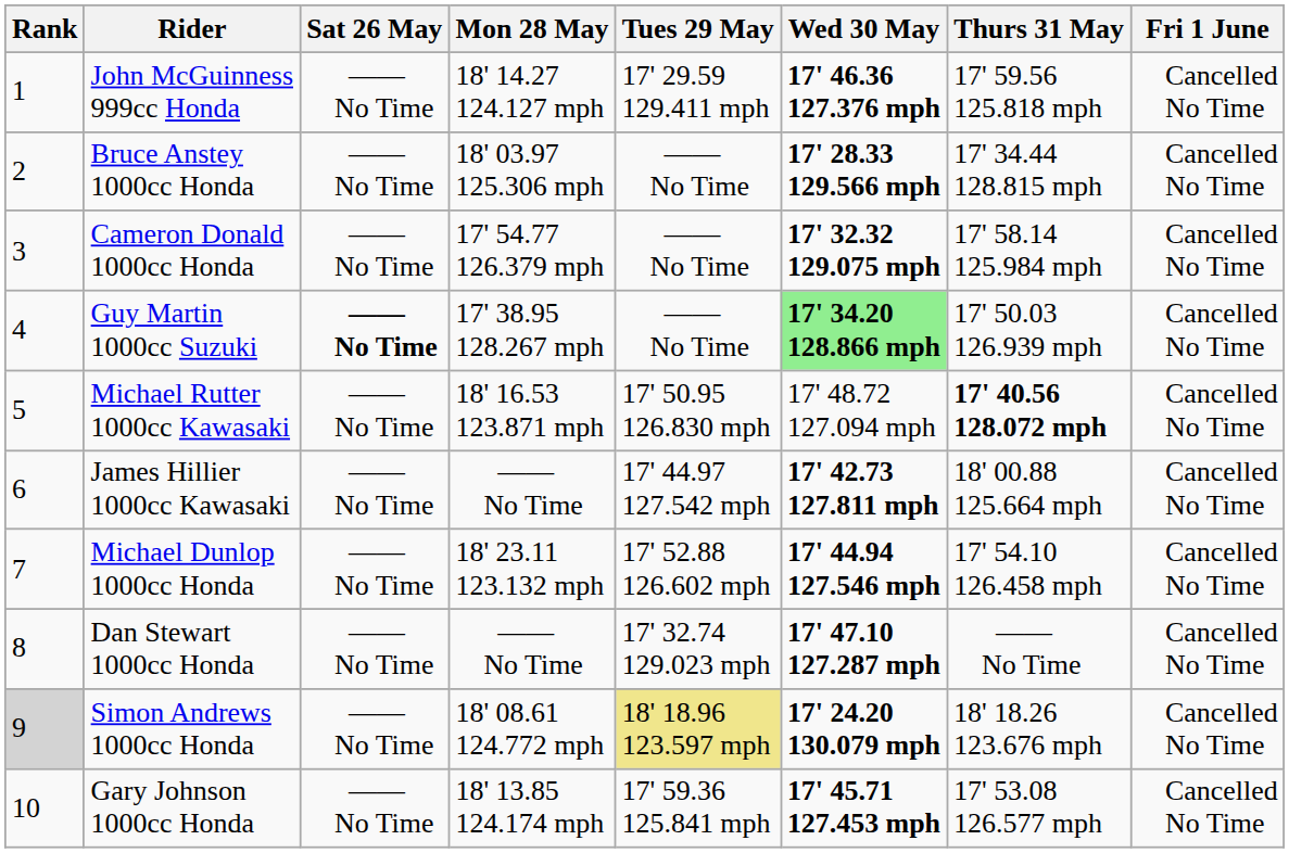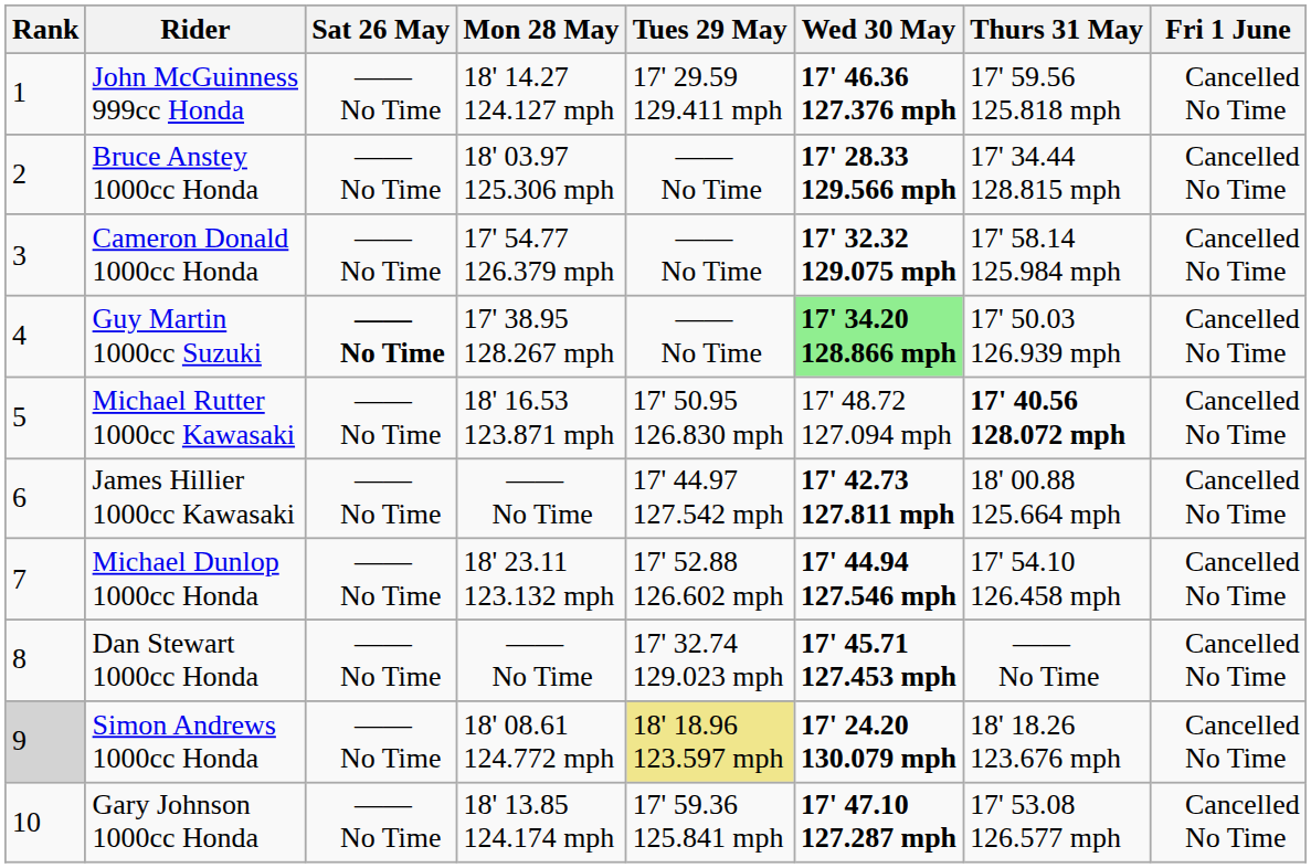 <table class="wikitable" style="font-size: 90%;">
 <tr style="background:#efefef;">
 <th>Rank</th>
 <th>Rider</th>
 <th>Sat 26 May</th>
 <th>Mon 28 May</th>
 <th>Tues 29 May</th>
 <th>Wed 30 May</th>
 <th>Thurs 31 May</th>
 <th>Fri 1 June</th>
 </tr>
 <tr>
 <td>1</td>
 <td> <a href='#'>John McGuinness</a><br> 999cc <a href='#'>Honda</a></td>
 <td>      ——<br>    No Time</td>
 <td>18' 14.27 <br> 124.127 mph</td>
 <td>17' 29.59 <br> 129.411 mph</td>
 <td><strong>17' 46.36 <br> 127.376 mph</strong></td>
 <td>17' 59.56 <br> 125.818 mph</td>
 <td>    Cancelled <br>     No Time</td>
 </tr>
 <tr>
 <td>2</td>
 <td> <a href='#'>Bruce Anstey</a><br> 1000cc Honda</td>
 <td>      ——<br>    No Time</td>
 <td>18' 03.97 <br> 125.306 mph</td>
 <td>      ——<br>    No Time</td>
 <td><strong>17' 28.33 <br> 129.566 mph</strong></td>
 <td>17' 34.44 <br> 128.815 mph</td>
 <td>    Cancelled <br>     No Time</td>
 </tr>
 <tr>
 <td>3</td>
 <td> <a href='#'>Cameron Donald</a><br> 1000cc Honda</td>
 <td>      ——<br>    No Time</td>
 <td>17' 54.77 <br> 126.379 mph</td>
 <td>      ——<br>    No Time</td>
 <td><strong>17' 32.32 <br> 129.075 mph</strong></td>
 <td>17' 58.14 <br> 125.984 mph</td>
 <td>    Cancelled <br>     No Time</td>
 </tr>
 <tr>
 <td>4</td>
 <td> <a href='#'>Guy Martin</a><br> 1000cc <a href='#'>Suzuki</a></td>
 <td><strong>      ——<br>    No Time</strong></td>
 <td>17' 38.95 <br> 128.267 mph</td>
 <td>      ——<br>    No Time</td>
 <td style="background: lightgreen;"><strong>17' 34.20 <br> 128.866 mph</strong></td>
 <td>17' 50.03 <br> 126.939 mph</td>
 <td>    Cancelled <br>     No Time</td>
 </tr>
 <tr>
 <td>5</td>
 <td> <a href='#'>Michael Rutter</a><br> 1000cc <a href='#'>Kawasaki</a></td>
 <td>      ——<br>    No Time</td>
 <td>18' 16.53 <br> 123.871 mph</td>
 <td>17' 50.95 <br> 126.830 mph</td>
 <td>17' 48.72 <br> 127.094 mph</td>
 <td><strong>17' 40.56 <br> 128.072 mph</strong></td>
 <td>    Cancelled <br>     No Time</td>
 </tr>
 <tr>
 <td>6</td>
 <td> James Hillier<br> 1000cc Kawasaki</td>
 <td>      ——<br>    No Time</td>
 <td>      ——<br>    No Time</td>
 <td>17' 44.97 <br> 127.542 mph</td>
 <td><strong>17' 42.73 <br> 127.811 mph</strong></td>
 <td>18' 00.88 <br> 125.664 mph</td>
 <td>    Cancelled <br>     No Time</td>
 </tr>
 <tr>
 <td>7</td>
 <td> <a href='#'>Michael Dunlop</a><br> 1000cc Honda</td>
 <td>      ——<br>    No Time</td>
 <td>18' 23.11 <br> 123.132 mph</td>
 <td>17' 52.88 <br> 126.602 mph</td>
 <td><strong>17' 44.94 <br> 127.546 mph</strong></td>
 <td>17' 54.10 <br> 126.458 mph</td>
 <td>    Cancelled <br>     No Time</td>
 </tr>
 <tr>
 <td>8</td>
 <td> Dan Stewart<br> 1000cc Honda</td>
 <td>      ——<br>    No Time</td>
 <td>      ——<br>    No Time</td>
 <td>17' 32.74 <br> 129.023 mph</td>
-<td><strong>17' 47.10 <br> 127.287 mph</strong></td>
+<td><strong>17' 45.71 <br> 127.453 mph</strong></td>
 <td>      ——<br>    No Time</td>
 <td>    Cancelled <br>     No Time</td>
 </tr>
 <tr>
 <td style="background: lightgrey;">9</td>
 <td> <a href='#'>Simon Andrews</a><br> 1000cc Honda</td>
 <td>      ——<br>    No Time</td>
 <td>18' 08.61 <br> 124.772 mph</td>
 <td style="background: khaki;">18' 18.96 <br> 123.597 mph</td>
 <td><strong>17' 24.20 <br> 130.079 mph</strong></td>
 <td>18' 18.26 <br> 123.676 mph</td>
 <td>    Cancelled <br>     No Time</td>
 </tr>
 <tr>
 <td>10</td>
 <td> Gary Johnson<br> 1000cc Honda</td>
 <td>      ——<br>    No Time</td>
 <td>18' 13.85 <br> 124.174 mph</td>
 <td>17' 59.36 <br> 125.841 mph</td>
-<td><strong>17' 45.71 <br> 127.453 mph</strong></td>
+<td><strong>17' 47.10 <br> 127.287 mph</strong></td>
 <td>17' 53.08 <br> 126.577 mph</td>
 <td>    Cancelled <br>     No Time</td>
 </tr>
 </table>
